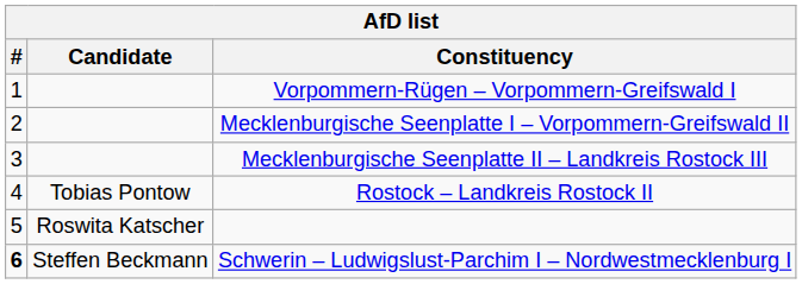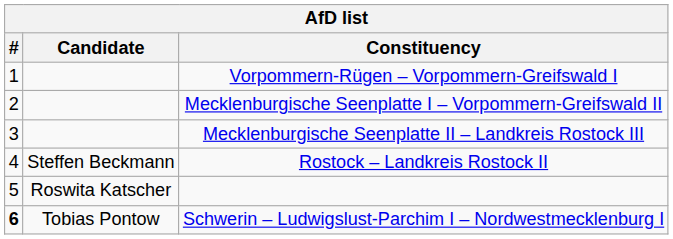 <table class="wikitable mw-collapsible mw-collapsed" style="text-align:center">
 <tr>
 <th colspan=3>AfD list</th>
 </tr>
 <tr>
 <th>#</th>
 <th>Candidate</th>
 <th>Constituency</th>
 </tr>
 <tr>
 <td>1</td>
 <td></td>
 <td><a href='#'>Vorpommern-Rügen – Vorpommern-Greifswald I</a></td>
 </tr>
 <tr>
 <td>2</td>
 <td></td>
 <td><a href='#'>Mecklenburgische Seenplatte I – Vorpommern-Greifswald II</a></td>
 </tr>
 <tr>
 <td>3</td>
 <td></td>
 <td><a href='#'>Mecklenburgische Seenplatte II – Landkreis Rostock III</a></td>
 </tr>
 <tr>
 <td>4</td>
-<td>Tobias Pontow</td>
+<td>Steffen Beckmann</td>
 <td><a href='#'>Rostock – Landkreis Rostock II</a></td>
 </tr>
 <tr>
 <td>5</td>
 <td>Roswita Katscher</td>
 <td></td>
 </tr>
 <tr>
 <td><strong>6</strong></td>
-<td>Steffen Beckmann</td>
+<td>Tobias Pontow</td>
 <td><a href='#'>Schwerin – Ludwigslust-Parchim I – Nordwestmecklenburg I</a></td>
 </tr>
 </table>
